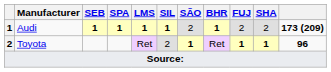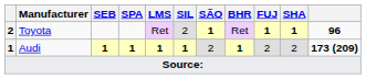 <table class="wikitable" style="font-size: 85%; text-align:center;">
 <tr valign="top">
 <th valign=middle></th>
 <th valign=middle>Manufacturer</th>
 <th><a href='#'>SEB</a><br></th>
 <th><a href='#'>SPA</a><br></th>
 <th><a href='#'>LMS</a><br></th>
 <th><a href='#'>SIL</a><br></th>
 <th><a href='#'>SÃO</a><br></th>
 <th><a href='#'>BHR</a><br></th>
 <th><a href='#'>FUJ</a><br></th>
 <th><a href='#'>SHA</a><br></th>
 <th valign=middle></th>
 </tr>
 <tr>
+<th>2</th>
+<td align=left> <a href='#'>Toyota</a></td>
+<td></td>
+<td></td>
+<td style="background:#EFCFFF;">Ret</td>
+<td style="background:#DFDFDF;">2</td>
+<td style="background:#FFFFBF;"><strong>1</strong></td>
+<td style="background:#EFCFFF;">Ret</td>
+<td style="background:#FFFFBF;"><strong>1</strong></td>
+<td style="background:#FFFFBF;"><strong>1</strong></td>
+<td><strong>96</strong></td>
+</tr>
+<tr>
 <th>1</th>
 <td align=left> <a href='#'>Audi</a></td>
 <td style="background:#FFFFBF;"><strong>1</strong></td>
 <td style="background:#FFFFBF;"><strong>1</strong></td>
 <td style="background:#FFFFBF;"><strong>1</strong></td>
 <td style="background:#FFFFBF;"><strong>1</strong></td>
 <td style="background:#DFDFDF;">2</td>
 <td style="background:#FFFFBF;"><strong>1</strong></td>
 <td style="background:#DFDFDF;">2</td>
 <td style="background:#DFDFDF;">2</td>
 <td><strong>173 (209)</strong></td>
 </tr>
-<tr>
-<th>2</th>
-<td align=left> <a href='#'>Toyota</a></td>
-<td></td>
-<td></td>
-<td style="background:#EFCFFF;">Ret</td>
-<td style="background:#DFDFDF;">2</td>
-<td style="background:#FFFFBF;"><strong>1</strong></td>
-<td style="background:#EFCFFF;">Ret</td>
-<td style="background:#FFFFBF;"><strong>1</strong></td>
-<td style="background:#FFFFBF;"><strong>1</strong></td>
-<td><strong>96</strong></td>
-</tr>
 <tr class="sortbottom">
 <td colspan="11" style="background-color:#EAECF0;text-align:center"><strong>Source:</strong></td>
 </tr>
 </table>
